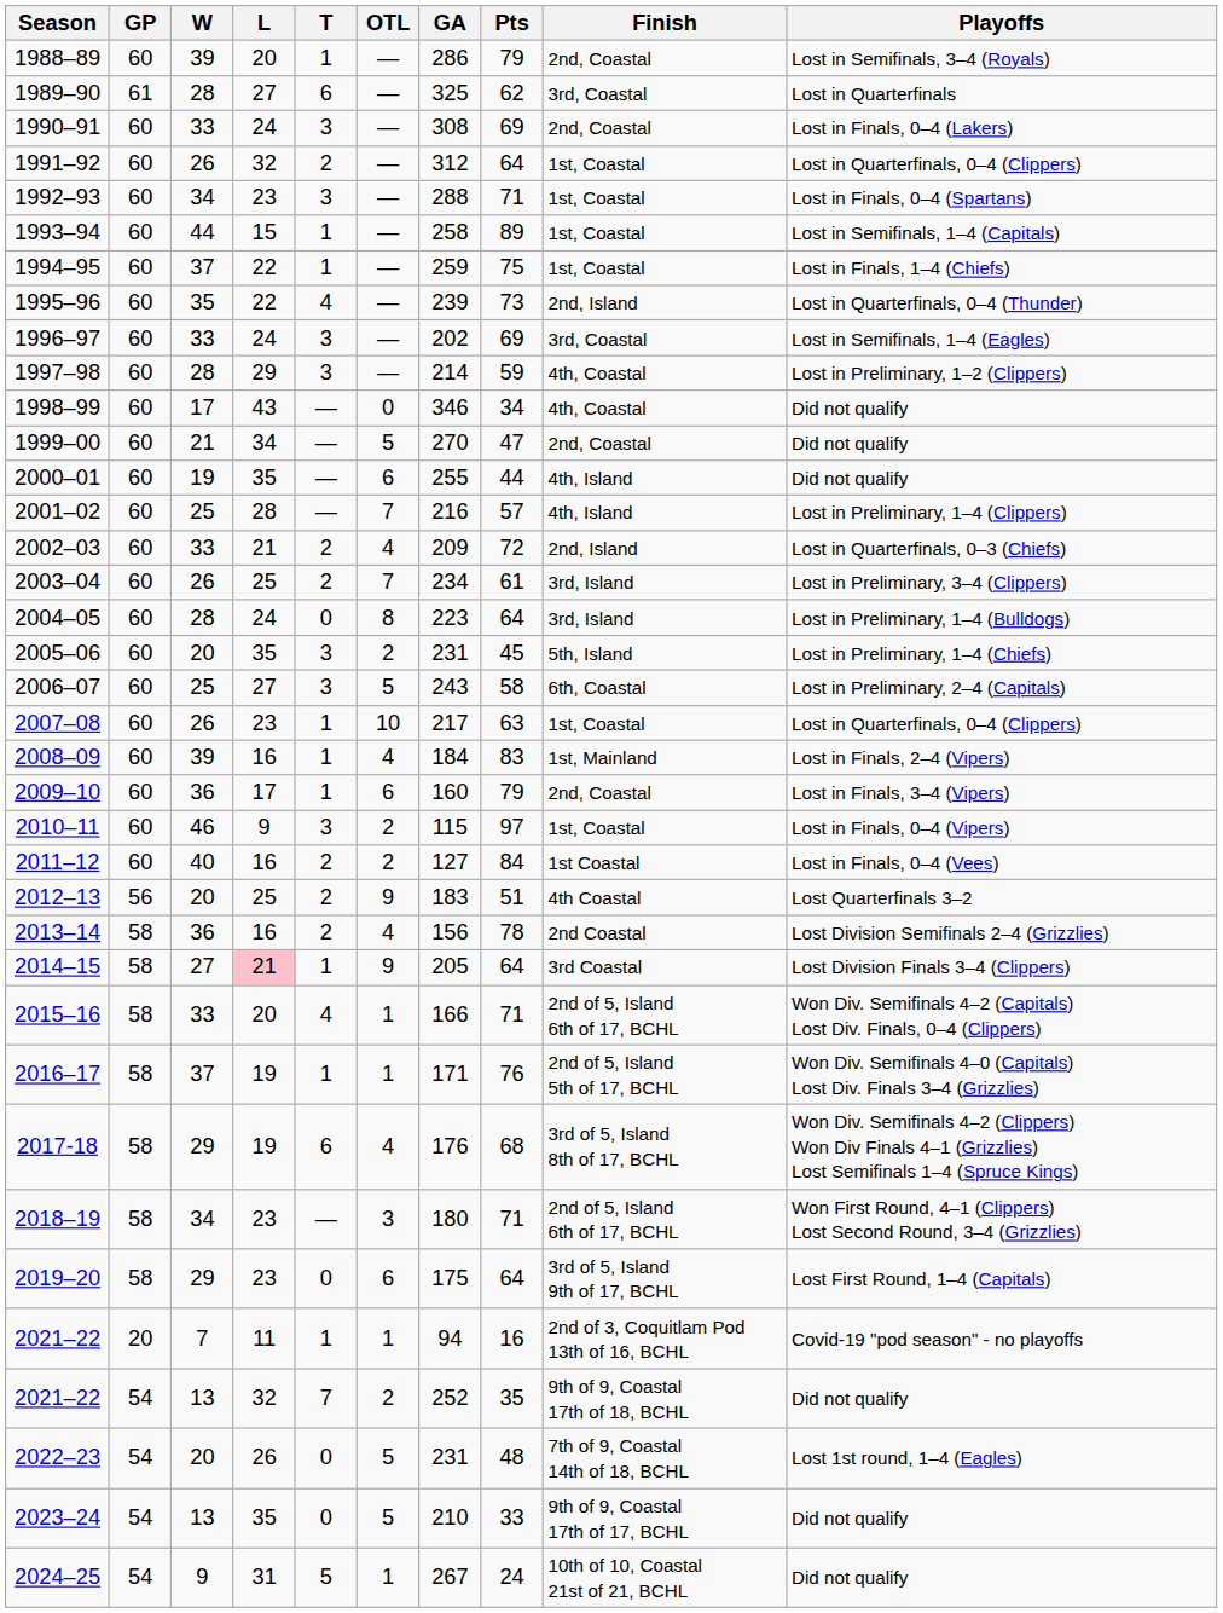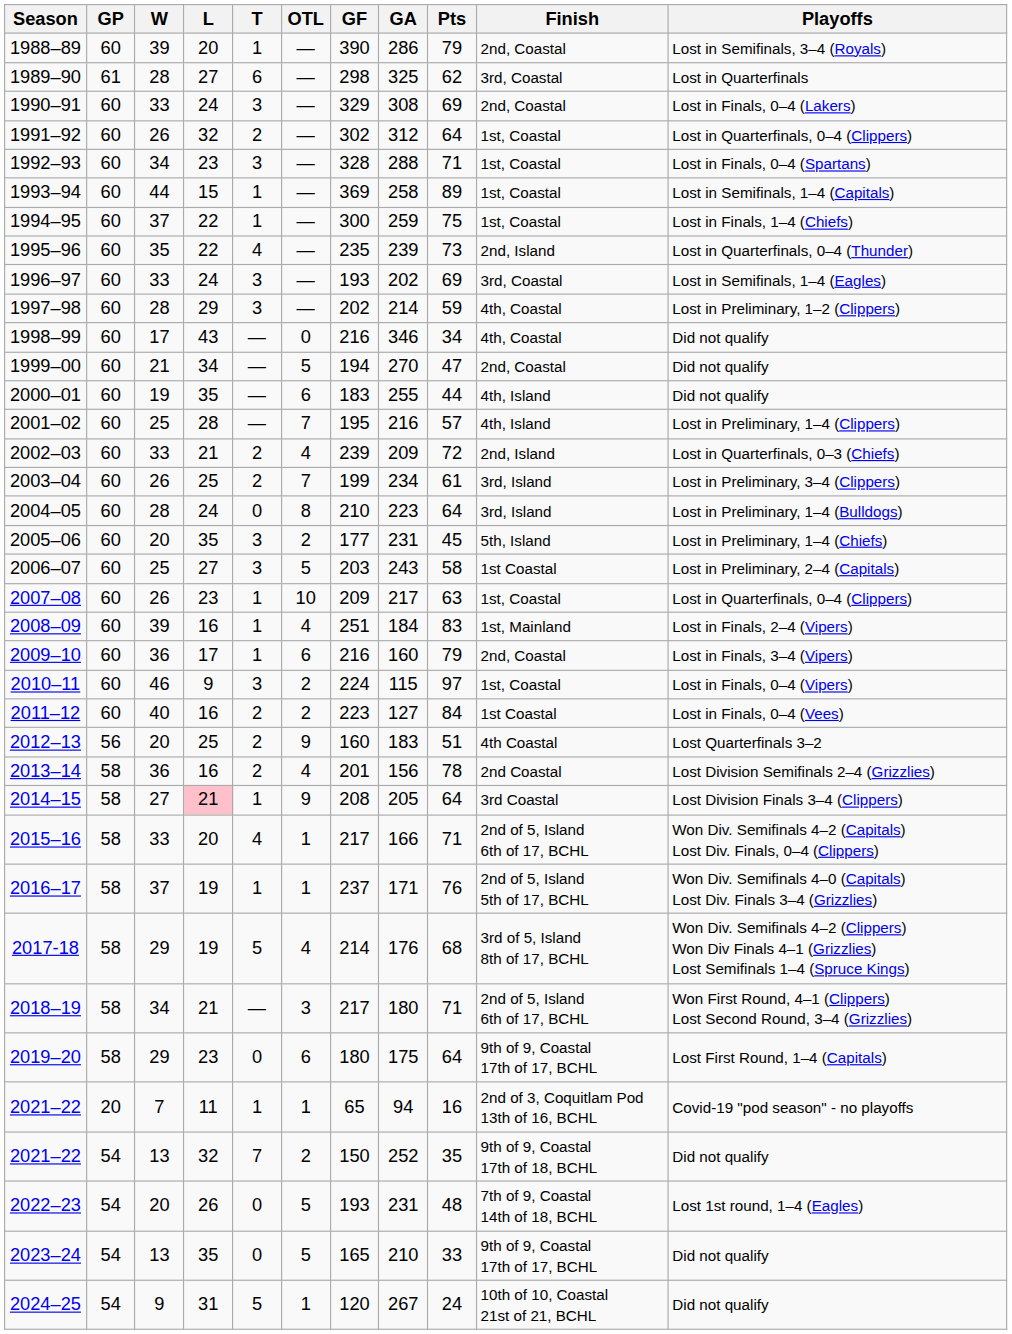 <table class="wikitable" style="min-width:55em; text-align:center;">
 <tr>
 <th style=width:4em>Season</th>
 <th style=width:2.2em><abbr>GP</abbr></th>
 <th style=width:2.2em><abbr>W</abbr></th>
 <th style=width:2.2em><abbr>L</abbr></th>
 <th style=width:2.2em><abbr>T</abbr></th>
 <th style=width:2.2em><abbr>OTL</abbr></th>
+<th style=width:2.2em><abbr>GF</abbr></th>
 <th style=width:2.2em><abbr>GA</abbr></th>
 <th style=width:2.2em><abbr>Pts</abbr></th>
 <th style=width:10em>Finish</th>
 <th style=width:18em>Playoffs</th>
 </tr>
 <tr>
 <td>1988–89</td>
 <td>60</td>
 <td>39</td>
 <td>20</td>
 <td>1</td>
 <td>—</td>
+<td>390</td>
 <td>286</td>
 <td>79</td>
 <td style="text-align:left;"><small>2nd, Coastal</small></td>
 <td style="text-align:left;"><small>Lost in Semifinals, 3–4 (<a href='#'>Royals</a>)</small></td>
 </tr>
 <tr>
 <td>1989–90</td>
 <td>61</td>
 <td>28</td>
 <td>27</td>
 <td>6</td>
 <td>—</td>
+<td>298</td>
 <td>325</td>
 <td>62</td>
 <td style="text-align:left;"><small>3rd, Coastal</small></td>
 <td style="text-align:left;"><small>Lost in Quarterfinals</small></td>
 </tr>
 <tr>
 <td>1990–91</td>
 <td>60</td>
 <td>33</td>
 <td>24</td>
 <td>3</td>
 <td>—</td>
+<td>329</td>
 <td>308</td>
 <td>69</td>
 <td style="text-align:left;"><small>2nd, Coastal</small></td>
 <td style="text-align:left;"><small>Lost in Finals, 0–4 (<a href='#'>Lakers</a>)</small></td>
 </tr>
 <tr>
 <td>1991–92</td>
 <td>60</td>
 <td>26</td>
 <td>32</td>
 <td>2</td>
 <td>—</td>
+<td>302</td>
 <td>312</td>
 <td>64</td>
 <td style="text-align:left;"><small>1st, Coastal</small></td>
 <td style="text-align:left;"><small>Lost in Quarterfinals, 0–4 (<a href='#'>Clippers</a>)</small></td>
 </tr>
 <tr>
 <td>1992–93</td>
 <td>60</td>
 <td>34</td>
 <td>23</td>
 <td>3</td>
 <td>—</td>
+<td>328</td>
 <td>288</td>
 <td>71</td>
 <td style="text-align:left;"><small>1st, Coastal</small></td>
 <td style="text-align:left;"><small>Lost in Finals, 0–4 (<a href='#'>Spartans</a>)</small></td>
 </tr>
 <tr>
 <td>1993–94</td>
 <td>60</td>
 <td>44</td>
 <td>15</td>
 <td>1</td>
 <td>—</td>
+<td>369</td>
 <td>258</td>
 <td>89</td>
 <td style="text-align:left;"><small>1st, Coastal</small></td>
 <td style="text-align:left;"><small>Lost in Semifinals, 1–4 (<a href='#'>Capitals</a>)</small></td>
 </tr>
 <tr>
 <td>1994–95</td>
 <td>60</td>
 <td>37</td>
 <td>22</td>
 <td>1</td>
 <td>—</td>
+<td>300</td>
 <td>259</td>
 <td>75</td>
 <td style="text-align:left;"><small>1st, Coastal</small></td>
 <td style="text-align:left;"><small>Lost in Finals, 1–4 (<a href='#'>Chiefs</a>)</small></td>
 </tr>
 <tr>
 <td>1995–96</td>
 <td>60</td>
 <td>35</td>
 <td>22</td>
 <td>4</td>
 <td>—</td>
+<td>235</td>
 <td>239</td>
 <td>73</td>
 <td style="text-align:left;"><small>2nd, Island</small></td>
 <td style="text-align:left;"><small>Lost in Quarterfinals, 0–4 (<a href='#'>Thunder</a>)</small></td>
 </tr>
 <tr>
 <td>1996–97</td>
 <td>60</td>
 <td>33</td>
 <td>24</td>
 <td>3</td>
 <td>—</td>
+<td>193</td>
 <td>202</td>
 <td>69</td>
 <td style="text-align:left;"><small>3rd, Coastal</small></td>
 <td style="text-align:left;"><small>Lost in Semifinals, 1–4 (<a href='#'>Eagles</a>)</small></td>
 </tr>
 <tr>
 <td>1997–98</td>
 <td>60</td>
 <td>28</td>
 <td>29</td>
 <td>3</td>
 <td>—</td>
+<td>202</td>
 <td>214</td>
 <td>59</td>
 <td style="text-align:left;"><small>4th, Coastal</small></td>
 <td style="text-align:left;"><small>Lost in Preliminary, 1–2 (<a href='#'>Clippers</a>)</small></td>
 </tr>
 <tr>
 <td>1998–99</td>
 <td>60</td>
 <td>17</td>
 <td>43</td>
 <td>—</td>
 <td>0</td>
+<td>216</td>
 <td>346</td>
 <td>34</td>
 <td style="text-align:left;"><small>4th, Coastal</small></td>
 <td style="text-align:left;"><small>Did not qualify</small></td>
 </tr>
 <tr>
 <td>1999–00</td>
 <td>60</td>
 <td>21</td>
 <td>34</td>
 <td>—</td>
 <td>5</td>
+<td>194</td>
 <td>270</td>
 <td>47</td>
 <td style="text-align:left;"><small>2nd, Coastal</small></td>
 <td style="text-align:left;"><small>Did not qualify</small></td>
 </tr>
 <tr>
 <td>2000–01</td>
 <td>60</td>
 <td>19</td>
 <td>35</td>
 <td>—</td>
 <td>6</td>
+<td>183</td>
 <td>255</td>
 <td>44</td>
 <td style="text-align:left;"><small>4th, Island</small></td>
 <td style="text-align:left;"><small>Did not qualify</small></td>
 </tr>
 <tr>
 <td>2001–02</td>
 <td>60</td>
 <td>25</td>
 <td>28</td>
 <td>—</td>
 <td>7</td>
+<td>195</td>
 <td>216</td>
 <td>57</td>
 <td style="text-align:left;"><small>4th, Island</small></td>
 <td style="text-align:left;"><small>Lost in Preliminary, 1–4 (<a href='#'>Clippers</a>)</small></td>
 </tr>
 <tr>
 <td>2002–03</td>
 <td>60</td>
 <td>33</td>
 <td>21</td>
 <td>2</td>
 <td>4</td>
+<td>239</td>
 <td>209</td>
 <td>72</td>
 <td style="text-align:left;"><small>2nd, Island</small></td>
 <td style="text-align:left;"><small>Lost in Quarterfinals, 0–3 (<a href='#'>Chiefs</a>)</small></td>
 </tr>
 <tr>
 <td>2003–04</td>
 <td>60</td>
 <td>26</td>
 <td>25</td>
 <td>2</td>
 <td>7</td>
+<td>199</td>
 <td>234</td>
 <td>61</td>
 <td style="text-align:left;"><small>3rd, Island</small></td>
 <td style="text-align:left;"><small>Lost in Preliminary, 3–4 (<a href='#'>Clippers</a>)</small></td>
 </tr>
 <tr>
 <td>2004–05</td>
 <td>60</td>
 <td>28</td>
 <td>24</td>
 <td>0</td>
 <td>8</td>
+<td>210</td>
 <td>223</td>
 <td>64</td>
 <td style="text-align:left;"><small>3rd, Island</small></td>
 <td style="text-align:left;"><small>Lost in Preliminary, 1–4 (<a href='#'>Bulldogs</a>)</small></td>
 </tr>
 <tr>
 <td>2005–06</td>
 <td>60</td>
 <td>20</td>
 <td>35</td>
 <td>3</td>
 <td>2</td>
+<td>177</td>
 <td>231</td>
 <td>45</td>
 <td style="text-align:left;"><small>5th, Island</small></td>
 <td style="text-align:left;"><small>Lost in Preliminary, 1–4 (<a href='#'>Chiefs</a>)</small></td>
 </tr>
 <tr>
 <td>2006–07</td>
 <td>60</td>
 <td>25</td>
 <td>27</td>
 <td>3</td>
 <td>5</td>
+<td>203</td>
 <td>243</td>
 <td>58</td>
-<td style="text-align:left;"><small>6th, Coastal</small></td>
+<td style="text-align:left;"><small>1st Coastal</small></td>
 <td style="text-align:left;"><small>Lost in Preliminary, 2–4 (<a href='#'>Capitals</a>)</small></td>
 </tr>
 <tr>
 <td><a href='#'>2007–08</a></td>
 <td>60</td>
 <td>26</td>
 <td>23</td>
 <td>1</td>
 <td>10</td>
+<td>209</td>
 <td>217</td>
 <td>63</td>
 <td style="text-align:left;"><small>1st, Coastal</small></td>
 <td style="text-align:left;"><small>Lost in Quarterfinals, 0–4 (<a href='#'>Clippers</a>)</small></td>
 </tr>
 <tr>
 <td><a href='#'>2008–09</a></td>
 <td>60</td>
 <td>39</td>
 <td>16</td>
 <td>1</td>
 <td>4</td>
+<td>251</td>
 <td>184</td>
 <td>83</td>
 <td style="text-align:left;"><small>1st, Mainland</small></td>
 <td style="text-align:left;"><small>Lost in Finals, 2–4 (<a href='#'>Vipers</a>)</small></td>
 </tr>
 <tr>
 <td><a href='#'>2009–10</a></td>
 <td>60</td>
 <td>36</td>
 <td>17</td>
 <td>1</td>
 <td>6</td>
+<td>216</td>
 <td>160</td>
 <td>79</td>
 <td style="text-align:left;"><small>2nd, Coastal</small></td>
 <td style="text-align:left;"><small>Lost in Finals, 3–4 (<a href='#'>Vipers</a>)</small></td>
 </tr>
 <tr>
 <td><a href='#'>2010–11</a></td>
 <td>60</td>
 <td>46</td>
 <td>9</td>
 <td>3</td>
 <td>2</td>
+<td>224</td>
 <td>115</td>
 <td>97</td>
 <td style="text-align:left;"><small>1st, Coastal</small></td>
 <td style="text-align:left;"><small>Lost in Finals, 0–4 (<a href='#'>Vipers</a>)</small></td>
 </tr>
 <tr>
 <td><a href='#'>2011–12</a></td>
 <td>60</td>
 <td>40</td>
 <td>16</td>
 <td>2</td>
 <td>2</td>
+<td>223</td>
 <td>127</td>
 <td>84</td>
 <td style="text-align:left;"><small>1st Coastal</small></td>
 <td style="text-align:left;"><small>Lost in Finals, 0–4 (<a href='#'>Vees</a>)</small></td>
 </tr>
 <tr>
 <td><a href='#'>2012–13</a></td>
 <td>56</td>
 <td>20</td>
 <td>25</td>
 <td>2</td>
 <td>9</td>
+<td>160</td>
 <td>183</td>
 <td>51</td>
 <td style="text-align:left;"><small>4th Coastal</small></td>
 <td style="text-align:left;"><small>Lost Quarterfinals 3–2</small></td>
 </tr>
 <tr>
 <td><a href='#'>2013–14</a></td>
 <td>58</td>
 <td>36</td>
 <td>16</td>
 <td>2</td>
 <td>4</td>
+<td>201</td>
 <td>156</td>
 <td>78</td>
 <td style="text-align:left;"><small>2nd Coastal</small></td>
 <td style="text-align:left;"><small>Lost Division Semifinals 2–4 (<a href='#'>Grizzlies</a>)</small></td>
 </tr>
 <tr>
 <td><a href='#'>2014–15</a></td>
 <td>58</td>
 <td>27</td>
 <td style="background: pink;">21</td>
 <td>1</td>
 <td>9</td>
+<td>208</td>
 <td>205</td>
 <td>64</td>
 <td style="text-align:left;"><small>3rd Coastal</small></td>
 <td style="text-align:left;"><small>Lost Division Finals 3–4 (<a href='#'>Clippers</a>)</small></td>
 </tr>
 <tr>
 <td><a href='#'>2015–16</a></td>
 <td>58</td>
 <td>33</td>
 <td>20</td>
 <td>4</td>
 <td>1</td>
+<td>217</td>
 <td>166</td>
 <td>71</td>
 <td style="text-align:left;"><small>2nd of 5, Island<br>6th of 17, BCHL</small></td>
 <td style="text-align:left;"><small>Won Div. Semifinals 4–2  (<a href='#'>Capitals</a>)<br>Lost Div. Finals, 0–4 (<a href='#'>Clippers</a>)</small></td>
 </tr>
 <tr>
 <td><a href='#'>2016–17</a></td>
 <td>58</td>
 <td>37</td>
 <td>19</td>
 <td>1</td>
 <td>1</td>
+<td>237</td>
 <td>171</td>
 <td>76</td>
 <td style="text-align:left;"><small>2nd of 5, Island<br>5th of 17, BCHL</small></td>
 <td style="text-align:left;"><small>Won Div. Semifinals 4–0 (<a href='#'>Capitals</a>)<br>Lost Div. Finals 3–4 (<a href='#'>Grizzlies</a>)</small></td>
 </tr>
 <tr>
 <td><a href='#'>2017-18</a></td>
 <td>58</td>
 <td>29</td>
 <td>19</td>
-<td>6</td>
+<td>5</td>
 <td>4</td>
+<td>214</td>
 <td>176</td>
 <td>68</td>
 <td style="text-align:left;"><small>3rd of 5, Island<br>8th of 17, BCHL</small></td>
 <td style="text-align:left;"><small>Won Div. Semifinals 4–2 (<a href='#'>Clippers</a>)<br>Won Div Finals 4–1 (<a href='#'>Grizzlies</a>)<br>Lost Semifinals 1–4 (<a href='#'>Spruce Kings</a>)</small></td>
 </tr>
 <tr>
 <td><a href='#'>2018–19</a></td>
 <td>58</td>
 <td>34</td>
-<td>23</td>
+<td>21</td>
 <td>—</td>
 <td>3</td>
+<td>217</td>
 <td>180</td>
 <td>71</td>
 <td style="text-align:left;"><small>2nd of 5, Island<br>6th of 17, BCHL</small></td>
 <td style="text-align:left;"><small>Won First Round, 4–1 (<a href='#'>Clippers</a>)<br>Lost Second Round, 3–4 (<a href='#'>Grizzlies</a>)</small></td>
 </tr>
 <tr>
 <td><a href='#'>2019–20</a></td>
 <td>58</td>
 <td>29</td>
 <td>23</td>
 <td>0</td>
 <td>6</td>
+<td>180</td>
 <td>175</td>
 <td>64</td>
-<td style="text-align:left;"><small>3rd of 5, Island<br>9th of 17, BCHL</small></td>
+<td style="text-align:left;"><small>9th of 9, Coastal<br>17th of 17, BCHL</small></td>
 <td style="text-align:left;"><small>Lost First Round, 1–4 (<a href='#'>Capitals</a>)</small></td>
 </tr>
 <tr>
 <td><a href='#'>2021–22</a></td>
 <td>20</td>
 <td>7</td>
 <td>11</td>
 <td>1</td>
 <td>1</td>
+<td>65</td>
 <td>94</td>
 <td>16</td>
 <td style="text-align:left;"><small>2nd of 3, Coquitlam Pod<br>13th of 16, BCHL</small></td>
 <td style="text-align:left;"><small>Covid-19 "pod season" - no playoffs</small></td>
 </tr>
 <tr>
 <td><a href='#'>2021–22</a></td>
 <td>54</td>
 <td>13</td>
 <td>32</td>
 <td>7</td>
 <td>2</td>
+<td>150</td>
 <td>252</td>
 <td>35</td>
 <td style="text-align:left;"><small>9th of 9, Coastal<br>17th of 18, BCHL</small></td>
 <td style="text-align:left;"><small>Did not qualify</small></td>
 </tr>
 <tr>
 <td><a href='#'>2022–23</a></td>
 <td>54</td>
 <td>20</td>
 <td>26</td>
 <td>0</td>
 <td>5</td>
+<td>193</td>
 <td>231</td>
 <td>48</td>
 <td style="text-align:left;"><small>7th of 9, Coastal<br>14th of 18, BCHL</small></td>
 <td style="text-align:left;"><small>Lost 1st round, 1–4 (<a href='#'>Eagles</a>)</small></td>
 </tr>
 <tr>
 <td><a href='#'>2023–24</a></td>
 <td>54</td>
 <td>13</td>
 <td>35</td>
 <td>0</td>
 <td>5</td>
+<td>165</td>
 <td>210</td>
 <td>33</td>
 <td style="text-align:left;"><small>9th of 9, Coastal<br>17th of 17, BCHL</small></td>
 <td style="text-align:left;"><small>Did not qualify</small></td>
 </tr>
 <tr>
 <td><a href='#'>2024–25</a></td>
 <td>54</td>
 <td>9</td>
 <td>31</td>
 <td>5</td>
 <td>1</td>
+<td>120</td>
 <td>267</td>
 <td>24</td>
 <td style="text-align:left;"><small>10th of 10, Coastal<br>21st of 21, BCHL</small></td>
 <td style="text-align:left;"><small>Did not qualify</small></td>
 </tr>
 </table>
